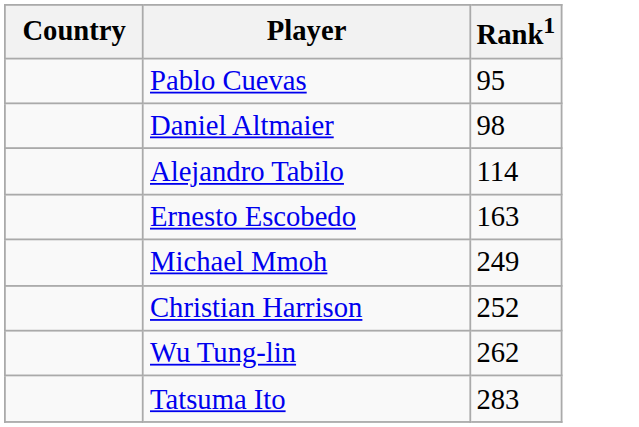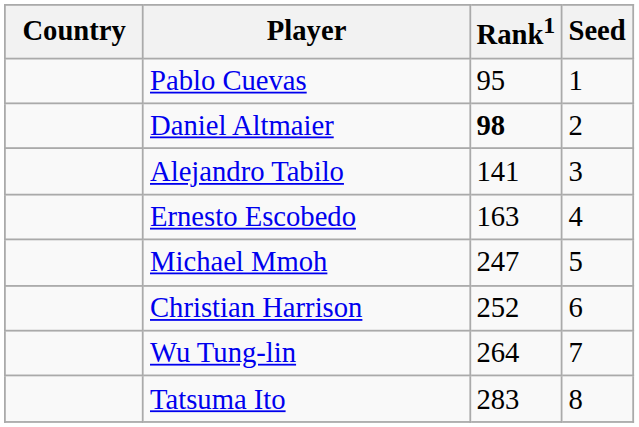 <table class="sortable wikitable">
 <tr>
 <th width="70">Country</th>
 <th width="175">Player</th>
 <th>Rank<sup>1</sup></th>
+<th>Seed</th>
 </tr>
 <tr>
 <td></td>
 <td><a href='#'>Pablo Cuevas</a></td>
 <td>95</td>
+<td>1</td>
 </tr>
 <tr>
 <td></td>
 <td><a href='#'>Daniel Altmaier</a></td>
-<td>98</td>
+<td><strong>98</strong></td>
+<td>2</td>
 </tr>
 <tr>
 <td></td>
 <td><a href='#'>Alejandro Tabilo</a></td>
-<td>114</td>
+<td>141</td>
+<td>3</td>
 </tr>
 <tr>
 <td></td>
 <td><a href='#'>Ernesto Escobedo</a></td>
 <td>163</td>
+<td>4</td>
 </tr>
 <tr>
 <td></td>
 <td><a href='#'>Michael Mmoh</a></td>
-<td>249</td>
+<td>247</td>
+<td>5</td>
 </tr>
 <tr>
 <td></td>
 <td><a href='#'>Christian Harrison</a></td>
 <td>252</td>
+<td>6</td>
 </tr>
 <tr>
 <td></td>
 <td><a href='#'>Wu Tung-lin</a></td>
-<td>262</td>
+<td>264</td>
+<td>7</td>
 </tr>
 <tr>
 <td></td>
 <td><a href='#'>Tatsuma Ito</a></td>
 <td>283</td>
+<td>8</td>
 </tr>
 </table>
